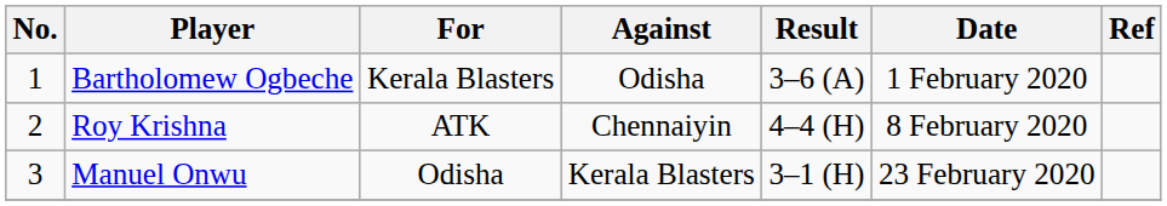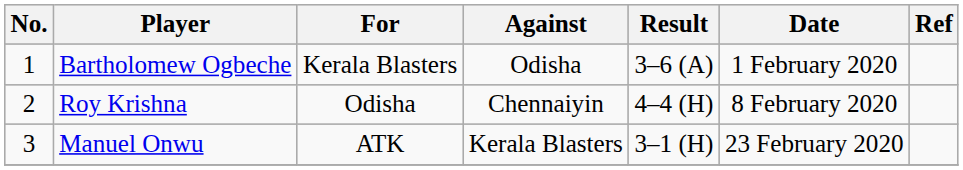 <table class="wikitable" style="text-align:center">
 <tr>
 <th>No.</th>
 <th>Player</th>
 <th>For</th>
 <th>Against</th>
 <th style="text-align:center">Result</th>
 <th>Date</th>
 <th>Ref</th>
 </tr>
 <tr>
 <td>1</td>
 <td style="text-align:left"> <a href='#'>Bartholomew Ogbeche</a></td>
 <td>Kerala Blasters</td>
 <td>Odisha</td>
 <td>3–6 (A)</td>
 <td>1 February 2020</td>
 <td></td>
 </tr>
 <tr>
 <td>2</td>
 <td style="text-align:left"> <a href='#'>Roy Krishna</a></td>
-<td>ATK</td>
+<td>Odisha</td>
 <td>Chennaiyin</td>
 <td>4–4 (H)</td>
 <td>8 February 2020</td>
 <td></td>
 </tr>
 <tr>
 <td>3</td>
 <td style="text-align:left"> <a href='#'>Manuel Onwu</a></td>
-<td>Odisha</td>
+<td>ATK</td>
 <td>Kerala Blasters</td>
 <td>3–1 (H)</td>
 <td>23 February 2020</td>
 <td></td>
 </tr>
 <tr>
 </tr>
 </table>
